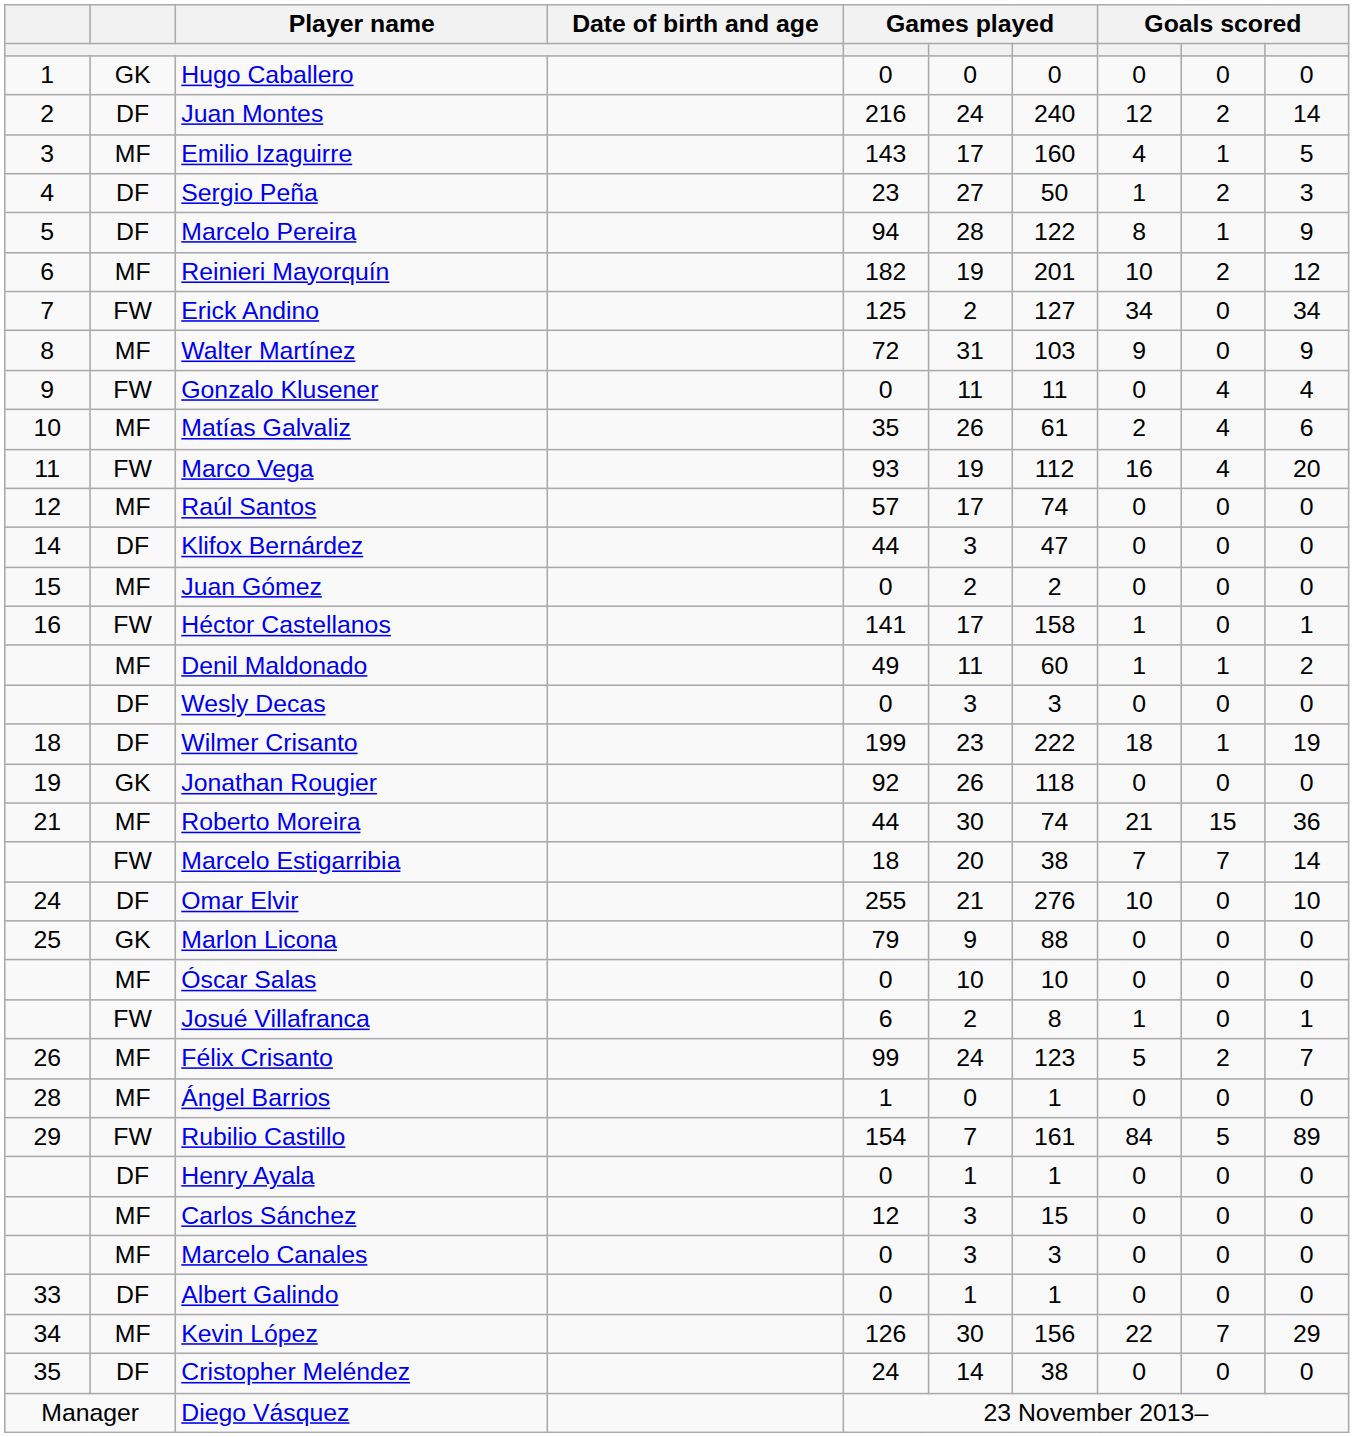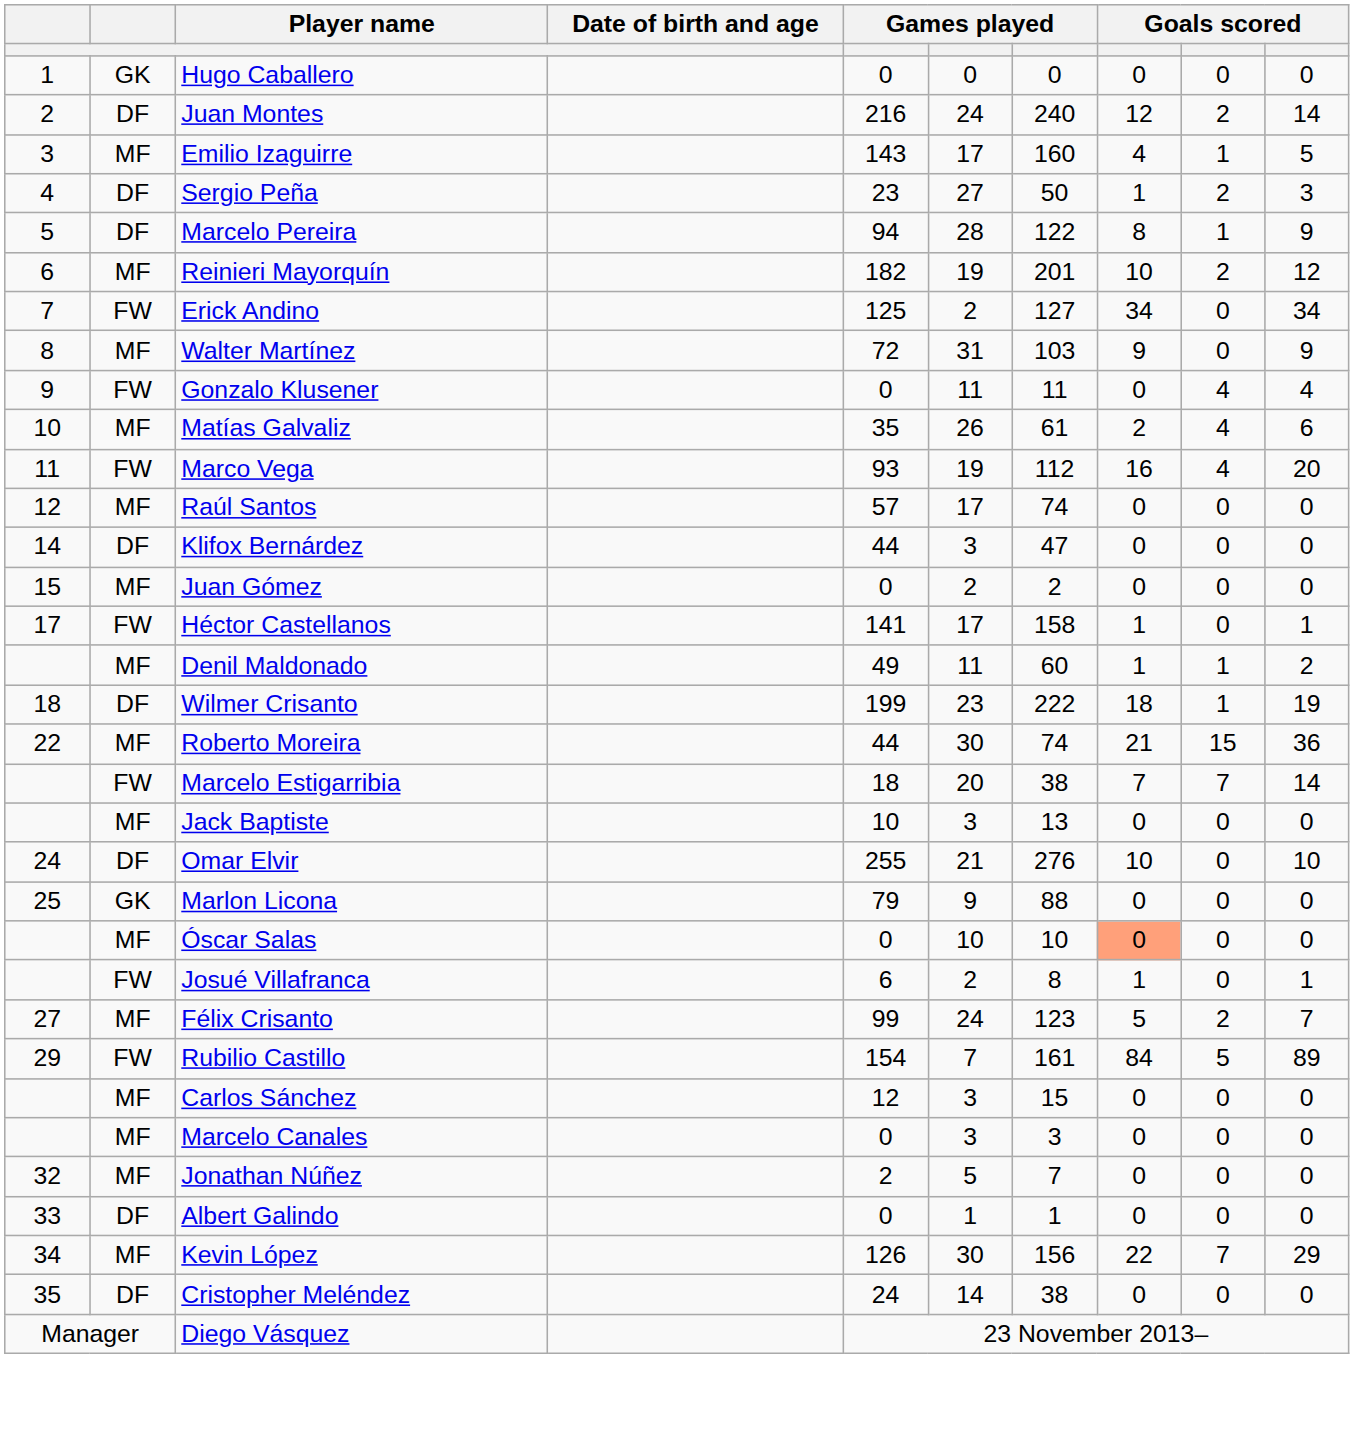 <table class="wikitable">
 <tr>
 <th width="50"></th>
 <th width="50"></th>
 <th width="250">Player name</th>
 <th width="200">Date of birth and age</th>
 <th width="150" colspan="3">Games played</th>
 <th width="150" colspan="3">Goals scored</th>
 </tr>
 <tr>
 <th colspan="4"></th>
 <th width="50"></th>
 <th width="50"></th>
 <th width="50"></th>
 <th width="50"></th>
 <th width="50"></th>
 <th width="50"></th>
 </tr>
 <tr align="center">
 <td>1</td>
 <td>GK</td>
 <td align="left"> <a href='#'>Hugo Caballero</a></td>
 <td></td>
 <td>0</td>
 <td>0</td>
 <td>0</td>
 <td>0</td>
 <td>0</td>
 <td>0</td>
 </tr>
 <tr align="center">
 <td>2</td>
 <td>DF</td>
 <td align="left"> <a href='#'>Juan Montes</a></td>
 <td></td>
 <td>216</td>
 <td>24</td>
 <td>240</td>
 <td>12</td>
 <td>2</td>
 <td>14</td>
 </tr>
 <tr align="center">
 <td>3</td>
 <td>MF</td>
 <td align="left"> <a href='#'>Emilio Izaguirre</a></td>
 <td></td>
 <td>143</td>
 <td>17</td>
 <td>160</td>
 <td>4</td>
 <td>1</td>
 <td>5</td>
 </tr>
 <tr align="center">
 <td>4</td>
 <td>DF</td>
 <td align="left"> <a href='#'>Sergio Peña</a></td>
 <td></td>
 <td>23</td>
 <td>27</td>
 <td>50</td>
 <td>1</td>
 <td>2</td>
 <td>3</td>
 </tr>
 <tr align="center">
 <td>5</td>
 <td>DF</td>
 <td align="left"> <a href='#'>Marcelo Pereira</a></td>
 <td></td>
 <td>94</td>
 <td>28</td>
 <td>122</td>
 <td>8</td>
 <td>1</td>
 <td>9</td>
 </tr>
 <tr align="center">
 <td>6</td>
 <td>MF</td>
 <td align="left"> <a href='#'>Reinieri Mayorquín</a></td>
 <td></td>
 <td>182</td>
 <td>19</td>
 <td>201</td>
 <td>10</td>
 <td>2</td>
 <td>12</td>
 </tr>
 <tr align="center">
 <td>7</td>
 <td>FW</td>
 <td align="left"> <a href='#'>Erick Andino</a></td>
 <td></td>
 <td>125</td>
 <td>2</td>
 <td>127</td>
 <td>34</td>
 <td>0</td>
 <td>34</td>
 </tr>
 <tr align="center">
 <td>8</td>
 <td>MF</td>
 <td align="left"> <a href='#'>Walter Martínez</a></td>
 <td></td>
 <td>72</td>
 <td>31</td>
 <td>103</td>
 <td>9</td>
 <td>0</td>
 <td>9</td>
 </tr>
 <tr align="center">
 <td>9</td>
 <td>FW</td>
 <td align="left"> <a href='#'>Gonzalo Klusener</a></td>
 <td></td>
 <td>0</td>
 <td>11</td>
 <td>11</td>
 <td>0</td>
 <td>4</td>
 <td>4</td>
 </tr>
 <tr align="center">
 <td>10</td>
 <td>MF</td>
 <td align="left"> <a href='#'>Matías Galvaliz</a></td>
 <td></td>
 <td>35</td>
 <td>26</td>
 <td>61</td>
 <td>2</td>
 <td>4</td>
 <td>6</td>
 </tr>
 <tr align="center">
 <td>11</td>
 <td>FW</td>
 <td align="left"> <a href='#'>Marco Vega</a></td>
 <td></td>
 <td>93</td>
 <td>19</td>
 <td>112</td>
 <td>16</td>
 <td>4</td>
 <td>20</td>
 </tr>
 <tr align="center">
 <td>12</td>
 <td>MF</td>
 <td align="left"> <a href='#'>Raúl Santos</a></td>
 <td></td>
 <td>57</td>
 <td>17</td>
 <td>74</td>
 <td>0</td>
 <td>0</td>
 <td>0</td>
 </tr>
 <tr align="center">
 <td>14</td>
 <td>DF</td>
 <td align="left"> <a href='#'>Klifox Bernárdez</a></td>
 <td></td>
 <td>44</td>
 <td>3</td>
 <td>47</td>
 <td>0</td>
 <td>0</td>
 <td>0</td>
 </tr>
 <tr align="center">
 <td>15</td>
 <td>MF</td>
 <td align="left"> <a href='#'>Juan Gómez</a></td>
 <td></td>
 <td>0</td>
 <td>2</td>
 <td>2</td>
 <td>0</td>
 <td>0</td>
 <td>0</td>
 </tr>
 <tr align="center">
-<td>16</td>
+<td>17</td>
 <td>FW</td>
 <td align="left"> <a href='#'>Héctor Castellanos</a></td>
 <td></td>
 <td>141</td>
 <td>17</td>
 <td>158</td>
 <td>1</td>
 <td>0</td>
 <td>1</td>
 </tr>
 <tr align="center">
 <td></td>
 <td>MF</td>
 <td align="left"> <a href='#'>Denil Maldonado</a></td>
 <td></td>
 <td>49</td>
 <td>11</td>
 <td>60</td>
 <td>1</td>
 <td>1</td>
 <td>2</td>
 </tr>
 <tr align="center">
-<td></td>
-<td>DF</td>
-<td align="left"> <a href='#'>Wesly Decas</a></td>
-<td></td>
-<td>0</td>
-<td>3</td>
-<td>3</td>
-<td>0</td>
-<td>0</td>
-<td>0</td>
-</tr>
-<tr align="center">
 <td>18</td>
 <td>DF</td>
 <td align="left"> <a href='#'>Wilmer Crisanto</a></td>
 <td></td>
 <td>199</td>
 <td>23</td>
 <td>222</td>
 <td>18</td>
 <td>1</td>
 <td>19</td>
 </tr>
 <tr align="center">
-<td>19</td>
-<td>GK</td>
-<td align="left"> <a href='#'>Jonathan Rougier</a></td>
-<td></td>
-<td>92</td>
-<td>26</td>
-<td>118</td>
-<td>0</td>
-<td>0</td>
-<td>0</td>
-</tr>
-<tr align="center">
-<td>21</td>
+<td>22</td>
 <td>MF</td>
 <td align="left"> <a href='#'>Roberto Moreira</a></td>
 <td></td>
 <td>44</td>
 <td>30</td>
 <td>74</td>
 <td>21</td>
 <td>15</td>
 <td>36</td>
 </tr>
 <tr align="center">
 <td></td>
 <td>FW</td>
 <td align="left"> <a href='#'>Marcelo Estigarribia</a></td>
 <td></td>
 <td>18</td>
 <td>20</td>
 <td>38</td>
 <td>7</td>
 <td>7</td>
 <td>14</td>
+</tr>
+<tr align="center">
+<td></td>
+<td>MF</td>
+<td align="left"> <a href='#'>Jack Baptiste</a></td>
+<td></td>
+<td>10</td>
+<td>3</td>
+<td>13</td>
+<td>0</td>
+<td>0</td>
+<td>0</td>
 </tr>
 <tr align="center">
 <td>24</td>
 <td>DF</td>
 <td align="left"> <a href='#'>Omar Elvir</a></td>
 <td></td>
 <td>255</td>
 <td>21</td>
 <td>276</td>
 <td>10</td>
 <td>0</td>
 <td>10</td>
 </tr>
 <tr align="center">
 <td>25</td>
 <td>GK</td>
 <td align="left"> <a href='#'>Marlon Licona</a></td>
 <td></td>
 <td>79</td>
 <td>9</td>
 <td>88</td>
 <td>0</td>
 <td>0</td>
 <td>0</td>
 </tr>
 <tr align="center">
 <td></td>
 <td>MF</td>
 <td align="left"> <a href='#'>Óscar Salas</a></td>
 <td></td>
 <td>0</td>
 <td>10</td>
 <td>10</td>
-<td>0</td>
+<td style="background: lightsalmon;">0</td>
 <td>0</td>
 <td>0</td>
 </tr>
 <tr align="center">
 <td></td>
 <td>FW</td>
 <td align="left"> <a href='#'>Josué Villafranca</a></td>
 <td></td>
 <td>6</td>
 <td>2</td>
 <td>8</td>
 <td>1</td>
 <td>0</td>
 <td>1</td>
 </tr>
 <tr align="center">
-<td>26</td>
+<td>27</td>
 <td>MF</td>
 <td align="left"> <a href='#'>Félix Crisanto</a></td>
 <td></td>
 <td>99</td>
 <td>24</td>
 <td>123</td>
 <td>5</td>
 <td>2</td>
 <td>7</td>
-</tr>
-<tr align="center">
-<td>28</td>
-<td>MF</td>
-<td align="left"> <a href='#'>Ángel Barrios</a></td>
-<td></td>
-<td>1</td>
-<td>0</td>
-<td>1</td>
-<td>0</td>
-<td>0</td>
-<td>0</td>
 </tr>
 <tr align="center">
 <td>29</td>
 <td>FW</td>
 <td align="left"> <a href='#'>Rubilio Castillo</a></td>
 <td></td>
 <td>154</td>
 <td>7</td>
 <td>161</td>
 <td>84</td>
 <td>5</td>
 <td>89</td>
-</tr>
-<tr align="center">
-<td></td>
-<td>DF</td>
-<td align="left"> <a href='#'>Henry Ayala</a></td>
-<td></td>
-<td>0</td>
-<td>1</td>
-<td>1</td>
-<td>0</td>
-<td>0</td>
-<td>0</td>
 </tr>
 <tr align="center">
 <td></td>
 <td>MF</td>
 <td align="left"> <a href='#'>Carlos Sánchez</a></td>
 <td></td>
 <td>12</td>
 <td>3</td>
 <td>15</td>
 <td>0</td>
 <td>0</td>
 <td>0</td>
 </tr>
 <tr align="center">
 <td></td>
 <td>MF</td>
 <td align="left"> <a href='#'>Marcelo Canales</a></td>
 <td></td>
 <td>0</td>
 <td>3</td>
 <td>3</td>
+<td>0</td>
+<td>0</td>
+<td>0</td>
+</tr>
+<tr align="center">
+<td>32</td>
+<td>MF</td>
+<td align="left"> <a href='#'>Jonathan Núñez</a></td>
+<td></td>
+<td>2</td>
+<td>5</td>
+<td>7</td>
 <td>0</td>
 <td>0</td>
 <td>0</td>
 </tr>
 <tr align="center">
 <td>33</td>
 <td>DF</td>
 <td align="left"> <a href='#'>Albert Galindo</a></td>
 <td></td>
 <td>0</td>
 <td>1</td>
 <td>1</td>
 <td>0</td>
 <td>0</td>
 <td>0</td>
 </tr>
 <tr align="center">
 <td>34</td>
 <td>MF</td>
 <td align="left"> <a href='#'>Kevin López</a></td>
 <td></td>
 <td>126</td>
 <td>30</td>
 <td>156</td>
 <td>22</td>
 <td>7</td>
 <td>29</td>
 </tr>
 <tr align="center">
 <td>35</td>
 <td>DF</td>
 <td align="left"> <a href='#'>Cristopher Meléndez</a></td>
 <td></td>
 <td>24</td>
 <td>14</td>
 <td>38</td>
 <td>0</td>
 <td>0</td>
 <td>0</td>
 </tr>
 <tr align="center">
 <td colspan="2">Manager</td>
 <td align="left"> <a href='#'>Diego Vásquez</a></td>
 <td></td>
 <td colspan="6">23 November 2013–</td>
 </tr>
 </table>
